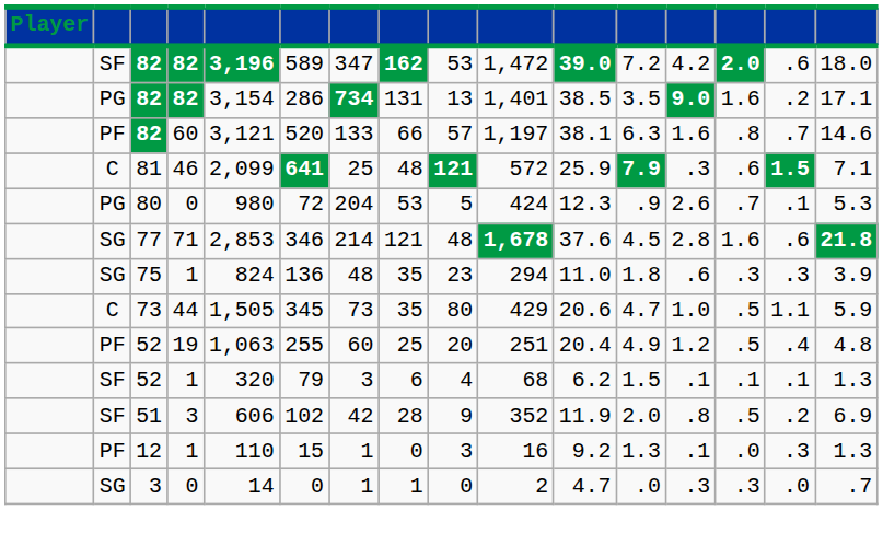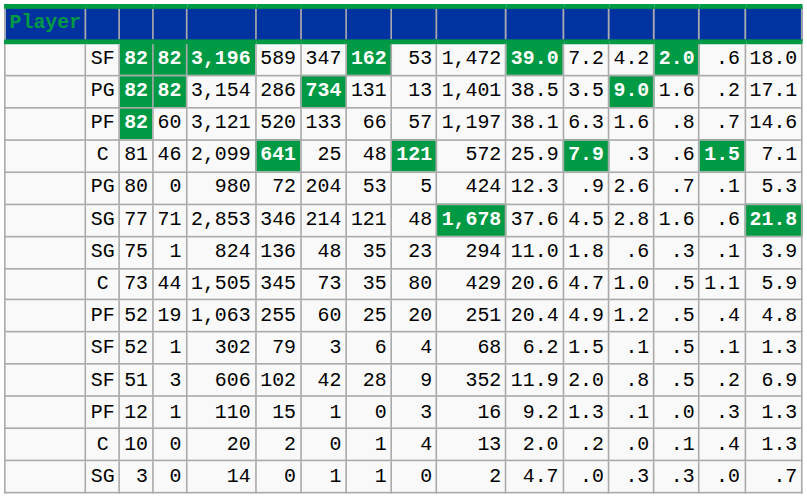 <table class="wikitable sortable" style="font-size: 95%; text-align:right;">
 <tr>
 <th style="background:#0032A0; color:#009A44; border-top:#009A44 3px solid; border-bottom:#009A44 3px solid;">Player</th>
 <th style="background:#0032A0; color:#009A44; border-top:#009A44 3px solid; border-bottom:#009A44 3px solid;"></th>
 <th style="background:#0032A0; color:#009A44; border-top:#009A44 3px solid; border-bottom:#009A44 3px solid;"></th>
 <th style="background:#0032A0; color:#009A44; border-top:#009A44 3px solid; border-bottom:#009A44 3px solid;"></th>
 <th style="background:#0032A0; color:#009A44; border-top:#009A44 3px solid; border-bottom:#009A44 3px solid;"></th>
 <th style="background:#0032A0; color:#009A44; border-top:#009A44 3px solid; border-bottom:#009A44 3px solid;"></th>
 <th style="background:#0032A0; color:#009A44; border-top:#009A44 3px solid; border-bottom:#009A44 3px solid;"></th>
 <th style="background:#0032A0; color:#009A44; border-top:#009A44 3px solid; border-bottom:#009A44 3px solid;"></th>
 <th style="background:#0032A0; color:#009A44; border-top:#009A44 3px solid; border-bottom:#009A44 3px solid;"></th>
 <th style="background:#0032A0; color:#009A44; border-top:#009A44 3px solid; border-bottom:#009A44 3px solid;"></th>
 <th style="background:#0032A0; color:#009A44; border-top:#009A44 3px solid; border-bottom:#009A44 3px solid;"></th>
 <th style="background:#0032A0; color:#009A44; border-top:#009A44 3px solid; border-bottom:#009A44 3px solid;"></th>
 <th style="background:#0032A0; color:#009A44; border-top:#009A44 3px solid; border-bottom:#009A44 3px solid;"></th>
 <th style="background:#0032A0; color:#009A44; border-top:#009A44 3px solid; border-bottom:#009A44 3px solid;"></th>
 <th style="background:#0032A0; color:#009A44; border-top:#009A44 3px solid; border-bottom:#009A44 3px solid;"></th>
 <th style="background:#0032A0; color:#009A44; border-top:#009A44 3px solid; border-bottom:#009A44 3px solid;"></th>
 </tr>
 <tr>
 <td style="text-align:left;"></td>
 <td style="text-align:center;">SF</td>
 <td style="background:#009A44; color:#FFFFFF;"><strong>82</strong></td>
 <td style="background:#009A44; color:#FFFFFF;"><strong>82</strong></td>
 <td style="background:#009A44; color:#FFFFFF;"><strong>3,196</strong></td>
 <td>589</td>
 <td>347</td>
 <td style="background:#009A44; color:#FFFFFF;"><strong>162</strong></td>
 <td>53</td>
 <td>1,472</td>
 <td style="background:#009A44; color:#FFFFFF;"><strong>39.0</strong></td>
 <td>7.2</td>
 <td>4.2</td>
 <td style="background:#009A44; color:#FFFFFF;"><strong>2.0</strong></td>
 <td>.6</td>
 <td>18.0</td>
 </tr>
 <tr>
 <td style="text-align:left;"></td>
 <td style="text-align:center;">PG</td>
 <td style="background:#009A44; color:#FFFFFF;"><strong>82</strong></td>
 <td style="background:#009A44; color:#FFFFFF;"><strong>82</strong></td>
 <td>3,154</td>
 <td>286</td>
 <td style="background:#009A44; color:#FFFFFF;"><strong>734</strong></td>
 <td>131</td>
 <td>13</td>
 <td>1,401</td>
 <td>38.5</td>
 <td>3.5</td>
 <td style="background:#009A44; color:#FFFFFF;"><strong>9.0</strong></td>
 <td>1.6</td>
 <td>.2</td>
 <td>17.1</td>
 </tr>
 <tr>
 <td style="text-align:left;"></td>
 <td style="text-align:center;">PF</td>
 <td style="background:#009A44; color:#FFFFFF;"><strong>82</strong></td>
 <td>60</td>
 <td>3,121</td>
 <td>520</td>
 <td>133</td>
 <td>66</td>
 <td>57</td>
 <td>1,197</td>
 <td>38.1</td>
 <td>6.3</td>
 <td>1.6</td>
 <td>.8</td>
 <td>.7</td>
 <td>14.6</td>
 </tr>
 <tr>
 <td style="text-align:left;"></td>
 <td style="text-align:center;">C</td>
 <td>81</td>
 <td>46</td>
 <td>2,099</td>
 <td style="background:#009A44; color:#FFFFFF;"><strong>641</strong></td>
 <td>25</td>
 <td>48</td>
 <td style="background:#009A44; color:#FFFFFF;"><strong>121</strong></td>
 <td>572</td>
 <td>25.9</td>
 <td style="background:#009A44; color:#FFFFFF;"><strong>7.9</strong></td>
 <td>.3</td>
 <td>.6</td>
 <td style="background:#009A44; color:#FFFFFF;"><strong>1.5</strong></td>
 <td>7.1</td>
 </tr>
 <tr>
 <td style="text-align:left;"></td>
 <td style="text-align:center;">PG</td>
 <td>80</td>
 <td>0</td>
 <td>980</td>
 <td>72</td>
 <td>204</td>
 <td>53</td>
 <td>5</td>
 <td>424</td>
 <td>12.3</td>
 <td>.9</td>
 <td>2.6</td>
 <td>.7</td>
 <td>.1</td>
 <td>5.3</td>
 </tr>
 <tr>
 <td style="text-align:left;"></td>
 <td style="text-align:center;">SG</td>
 <td>77</td>
 <td>71</td>
 <td>2,853</td>
 <td>346</td>
 <td>214</td>
 <td>121</td>
 <td>48</td>
 <td style="background:#009A44; color:#FFFFFF;"><strong>1,678</strong></td>
 <td>37.6</td>
 <td>4.5</td>
 <td>2.8</td>
 <td>1.6</td>
 <td>.6</td>
 <td style="background:#009A44; color:#FFFFFF;"><strong>21.8</strong></td>
 </tr>
 <tr>
 <td style="text-align:left;"></td>
 <td style="text-align:center;">SG</td>
 <td>75</td>
 <td>1</td>
 <td>824</td>
 <td>136</td>
 <td>48</td>
 <td>35</td>
 <td>23</td>
 <td>294</td>
 <td>11.0</td>
 <td>1.8</td>
 <td>.6</td>
 <td>.3</td>
-<td>.3</td>
+<td>.1</td>
 <td>3.9</td>
 </tr>
 <tr>
 <td style="text-align:left;"></td>
 <td style="text-align:center;">C</td>
 <td>73</td>
 <td>44</td>
 <td>1,505</td>
 <td>345</td>
 <td>73</td>
 <td>35</td>
 <td>80</td>
 <td>429</td>
 <td>20.6</td>
 <td>4.7</td>
 <td>1.0</td>
 <td>.5</td>
 <td>1.1</td>
 <td>5.9</td>
 </tr>
 <tr>
 <td style="text-align:left;"></td>
 <td style="text-align:center;">PF</td>
 <td>52</td>
 <td>19</td>
 <td>1,063</td>
 <td>255</td>
 <td>60</td>
 <td>25</td>
 <td>20</td>
 <td>251</td>
 <td>20.4</td>
 <td>4.9</td>
 <td>1.2</td>
 <td>.5</td>
 <td>.4</td>
 <td>4.8</td>
 </tr>
 <tr>
 <td style="text-align:left;"></td>
 <td style="text-align:center;">SF</td>
 <td>52</td>
 <td>1</td>
-<td>320</td>
+<td>302</td>
 <td>79</td>
 <td>3</td>
 <td>6</td>
 <td>4</td>
 <td>68</td>
 <td>6.2</td>
 <td>1.5</td>
 <td>.1</td>
-<td>.1</td>
+<td>.5</td>
 <td>.1</td>
 <td>1.3</td>
 </tr>
 <tr>
 <td style="text-align:left;"></td>
 <td style="text-align:center;">SF</td>
 <td>51</td>
 <td>3</td>
 <td>606</td>
 <td>102</td>
 <td>42</td>
 <td>28</td>
 <td>9</td>
 <td>352</td>
 <td>11.9</td>
 <td>2.0</td>
 <td>.8</td>
 <td>.5</td>
 <td>.2</td>
 <td>6.9</td>
 </tr>
 <tr>
 <td style="text-align:left;"></td>
 <td style="text-align:center;">PF</td>
 <td>12</td>
 <td>1</td>
 <td>110</td>
 <td>15</td>
 <td>1</td>
 <td>0</td>
 <td>3</td>
 <td>16</td>
 <td>9.2</td>
 <td>1.3</td>
 <td>.1</td>
 <td>.0</td>
 <td>.3</td>
 <td>1.3</td>
 </tr>
 <tr>
 <td style="text-align:left;"></td>
+<td style="text-align:center;">C</td>
+<td>10</td>
+<td>0</td>
+<td>20</td>
+<td>2</td>
+<td>0</td>
+<td>1</td>
+<td>4</td>
+<td>13</td>
+<td>2.0</td>
+<td>.2</td>
+<td>.0</td>
+<td>.1</td>
+<td>.4</td>
+<td>1.3</td>
+</tr>
+<tr>
+<td style="text-align:left;"></td>
 <td style="text-align:center;">SG</td>
 <td>3</td>
 <td>0</td>
 <td>14</td>
 <td>0</td>
 <td>1</td>
 <td>1</td>
 <td>0</td>
 <td>2</td>
 <td>4.7</td>
 <td>.0</td>
 <td>.3</td>
 <td>.3</td>
 <td>.0</td>
 <td>.7</td>
 </tr>
 </table>
